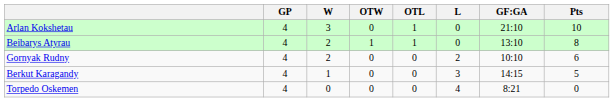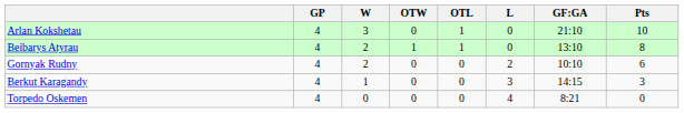 <table class="wikitable" width="50%">
 <tr>
 <th width="30%" bgcolor="#e0e0e0"></th>
 <th width="5%" bgcolor="#e0e0e0">GP</th>
 <th width="5%" bgcolor="#e0e0e0">W</th>
 <th width="5%" bgcolor="#e0e0e0">OTW</th>
 <th width="5%" bgcolor="#e0e0e0">OTL</th>
 <th width="5%" bgcolor="#e0e0e0">L</th>
 <th width="7.5%" bgcolor="#e0e0e0">GF:GA</th>
 <th width="7.5%" bgcolor="#e0e0e0">Pts</th>
 </tr>
 <tr align="center" bgcolor="#CCFFCC">
 <td align="left"><a href='#'>Arlan Kokshetau</a></td>
 <td>4</td>
 <td>3</td>
 <td>0</td>
 <td>1</td>
 <td>0</td>
 <td>21:10</td>
 <td>10</td>
 </tr>
 <tr align="center" bgcolor="#CCFFCC">
 <td align="left"><a href='#'>Beibarys Atyrau</a></td>
 <td>4</td>
 <td>2</td>
 <td>1</td>
 <td>1</td>
 <td>0</td>
 <td>13:10</td>
 <td>8</td>
 </tr>
 <tr align="center">
 <td align="left"><a href='#'>Gornyak Rudny</a></td>
 <td>4</td>
 <td>2</td>
 <td>0</td>
 <td>0</td>
 <td>2</td>
 <td>10:10</td>
 <td>6</td>
 </tr>
 <tr align="center">
 <td align="left"><a href='#'>Berkut Karagandy</a></td>
 <td>4</td>
 <td>1</td>
 <td>0</td>
 <td>0</td>
 <td>3</td>
 <td>14:15</td>
-<td>5</td>
+<td>3</td>
 </tr>
 <tr align="center">
 <td align="left"><a href='#'>Torpedo Oskemen</a></td>
 <td>4</td>
 <td>0</td>
 <td>0</td>
 <td>0</td>
 <td>4</td>
 <td>8:21</td>
 <td>0</td>
 </tr>
 </table>
